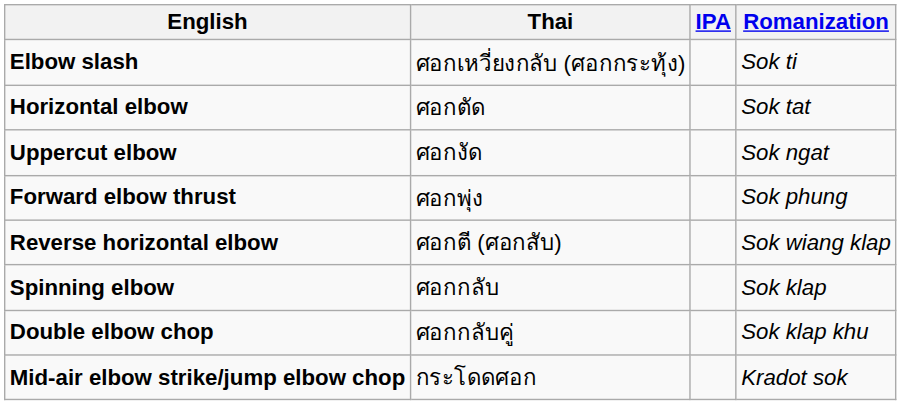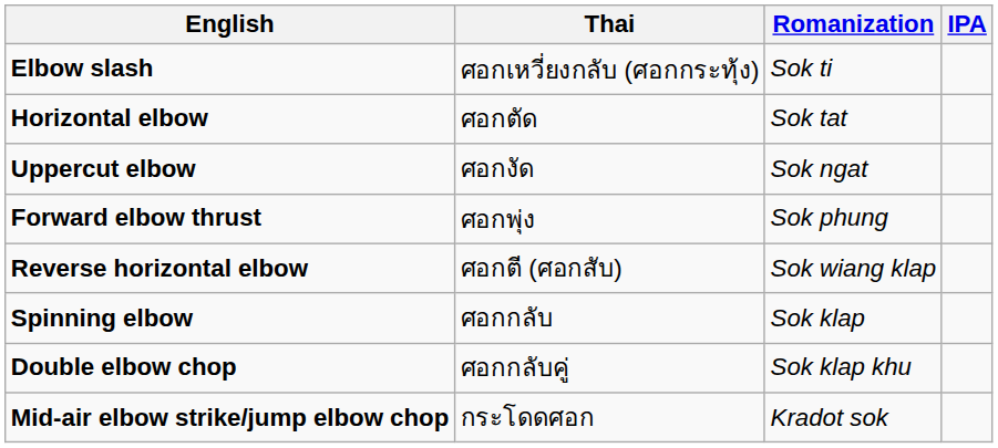 <table class="wikitable">
 <tr>
 <th>English</th>
 <th>Thai</th>
+<th><a href='#'>Romanization</a></th>
 <th><a href='#'>IPA</a></th>
-<th><a href='#'>Romanization</a></th>
 </tr>
 <tr>
 <td><strong>Elbow slash</strong></td>
 <td>ศอกเหวี่ยงกลับ (ศอกกระทุ้ง)</td>
+<td><em>Sok ti</em></td>
 <td></td>
-<td><em>Sok ti</em></td>
 </tr>
 <tr>
 <td><strong>Horizontal elbow</strong></td>
 <td>ศอกตัด</td>
+<td><em>Sok tat</em></td>
 <td></td>
-<td><em>Sok tat</em></td>
 </tr>
 <tr>
 <td><strong>Uppercut elbow</strong></td>
 <td>ศอกงัด</td>
+<td><em>Sok ngat</em></td>
 <td></td>
-<td><em>Sok ngat</em></td>
 </tr>
 <tr>
 <td><strong>Forward elbow thrust</strong></td>
 <td>ศอกพุ่ง</td>
+<td><em>Sok phung</em></td>
 <td></td>
-<td><em>Sok phung</em></td>
 </tr>
 <tr>
 <td><strong>Reverse horizontal elbow</strong></td>
 <td>ศอกตี (ศอกสับ)</td>
+<td><em>Sok wiang klap</em></td>
 <td></td>
-<td><em>Sok wiang klap</em></td>
 </tr>
 <tr>
 <td><strong>Spinning elbow</strong></td>
 <td>ศอกกลับ</td>
+<td><em>Sok klap</em></td>
 <td></td>
-<td><em>Sok klap</em></td>
 </tr>
 <tr>
 <td><strong>Double elbow chop</strong></td>
 <td>ศอกกลับคู่</td>
+<td><em>Sok klap khu</em></td>
 <td></td>
-<td><em>Sok klap khu</em></td>
 </tr>
 <tr>
 <td><strong>Mid-air elbow strike/jump elbow chop</strong></td>
 <td>กระโดดศอก</td>
+<td><em>Kradot sok</em></td>
 <td></td>
-<td><em>Kradot sok</em></td>
 </tr>
 </table>
